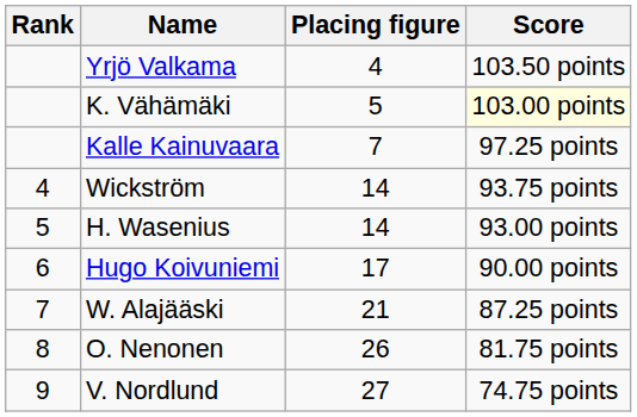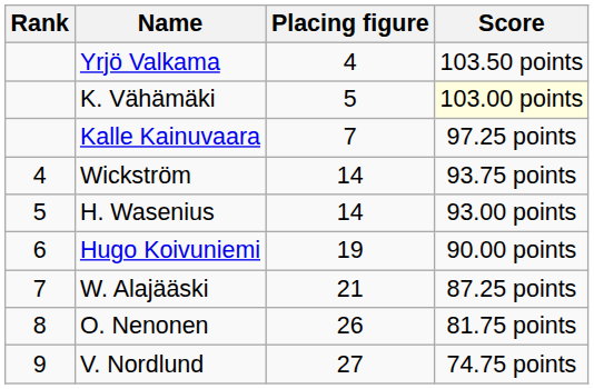 <table class="wikitable" style="text-align:center">
 <tr>
 <th>Rank</th>
 <th>Name</th>
 <th>Placing figure</th>
 <th>Score</th>
 </tr>
 <tr>
 <td></td>
 <td align=left><a href='#'>Yrjö Valkama</a></td>
 <td>4</td>
 <td>103.50 points</td>
 </tr>
 <tr>
 <td></td>
 <td align=left>K. Vähämäki</td>
 <td>5</td>
 <td style="background: lightyellow;">103.00 points</td>
 </tr>
 <tr>
 <td></td>
 <td align=left><a href='#'>Kalle Kainuvaara</a></td>
 <td>7</td>
 <td>97.25 points</td>
 </tr>
 <tr>
 <td>4</td>
 <td align=left>Wickström</td>
 <td>14</td>
 <td>93.75 points</td>
 </tr>
 <tr>
 <td>5</td>
 <td align=left>H. Wasenius</td>
 <td>14</td>
 <td>93.00 points</td>
 </tr>
 <tr>
 <td>6</td>
 <td align=left><a href='#'>Hugo Koivuniemi</a></td>
-<td>17</td>
+<td>19</td>
 <td>90.00 points</td>
 </tr>
 <tr>
 <td>7</td>
 <td align=left>W. Alajääski</td>
 <td>21</td>
 <td>87.25 points</td>
 </tr>
 <tr>
 <td>8</td>
 <td align=left>O. Nenonen</td>
 <td>26</td>
 <td>81.75 points</td>
 </tr>
 <tr>
 <td>9</td>
 <td align=left>V. Nordlund</td>
 <td>27</td>
 <td>74.75 points</td>
 </tr>
 </table>
